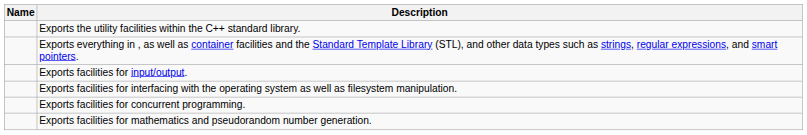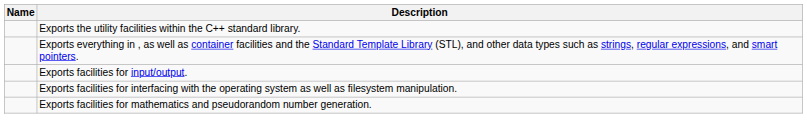 <table class="wikitable">
 <tr>
 <th>Name</th>
 <th>Description</th>
 </tr>
 <tr>
 <td></td>
 <td>Exports the utility facilities within the C++ standard library.</td>
 </tr>
 <tr>
 <td></td>
 <td>Exports everything in , as well as <a href='#'>container</a> facilities and the <a href='#'>Standard Template Library</a> (STL), and other data types such as <a href='#'>strings</a>, <a href='#'>regular expressions</a>, and <a href='#'>smart pointers</a>.</td>
 </tr>
 <tr>
 <td></td>
 <td>Exports facilities for <a href='#'>input/output</a>.</td>
 </tr>
 <tr>
 <td></td>
 <td>Exports facilities for interfacing with the operating system as well as filesystem manipulation.</td>
 </tr>
 <tr>
 <td></td>
-<td>Exports facilities for concurrent programming.</td>
-</tr>
-<tr>
-<td></td>
 <td>Exports facilities for mathematics and pseudorandom number generation.</td>
 </tr>
 </table>
